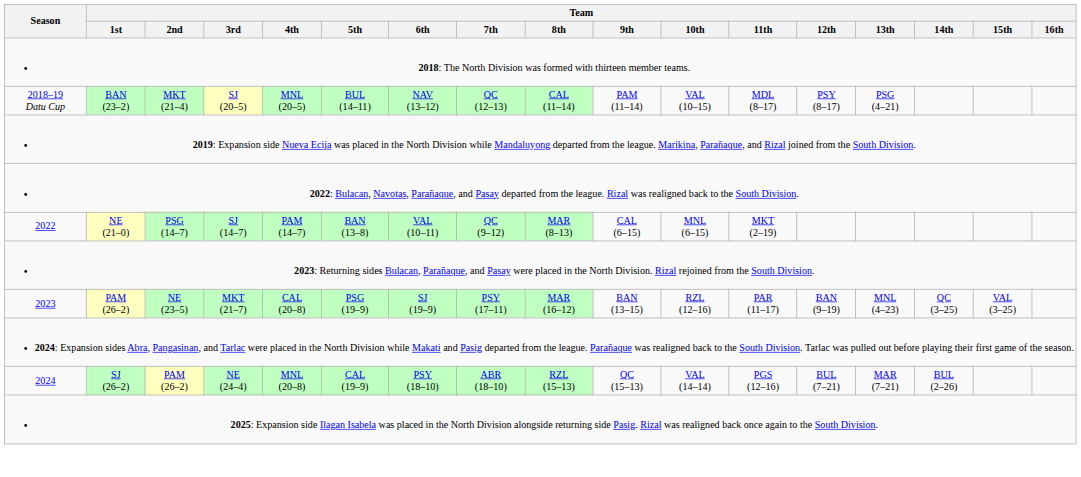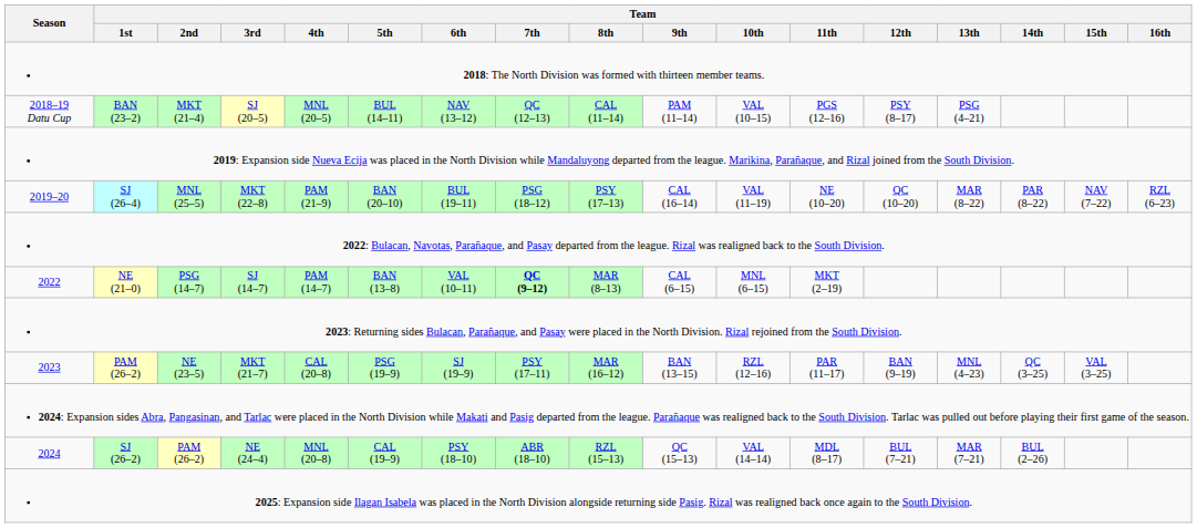 <table class="wikitable" style="text-align:center; font-size:90%">
 <tr>
 <th rowspan="2">Season</th>
 <th colspan="16">Team</th>
 </tr>
 <tr>
 <th>1st</th>
 <th>2nd</th>
 <th>3rd</th>
 <th>4th</th>
 <th>5th</th>
 <th>6th</th>
 <th>7th</th>
 <th>8th</th>
 <th>9th</th>
 <th>10th</th>
 <th>11th</th>
 <th>12th</th>
 <th>13th</th>
 <th>14th</th>
 <th>15th</th>
 <th>16th</th>
 </tr>
 <tr>
 <td colspan="17"><br><ul><li><strong>2018</strong>: The North Division was formed with thirteen member teams.</li></ul></td>
 </tr>
 <tr>
 <td><a href='#'>2018–19</a> <br> <em>Datu Cup</em></td>
 <td bgcolor=#BFFFBF><a href='#'>BAN</a> <br> (23–2)</td>
 <td bgcolor=#BFFFBF><a href='#'>MKT</a> <br> (21–4)</td>
 <td bgcolor=#FFFFBF><a href='#'>SJ</a> <br> (20–5)</td>
 <td bgcolor=#BFFFBF><a href='#'>MNL</a> <br> (20–5)</td>
 <td bgcolor=#BFFFBF><a href='#'>BUL</a> <br> (14–11)</td>
 <td bgcolor=#BFFFBF><a href='#'>NAV</a> <br> (13–12)</td>
 <td bgcolor=#BFFFBF><a href='#'>QC</a> <br> (12–13)</td>
 <td bgcolor=#BFFFBF><a href='#'>CAL</a> <br> (11–14)</td>
 <td><a href='#'>PAM</a> <br> (11–14)</td>
 <td><a href='#'>VAL</a> <br> (10–15)</td>
-<td><a href='#'>MDL</a> <br> (8–17)</td>
+<td><a href='#'>PGS</a> <br> (12–16)</td>
 <td><a href='#'>PSY</a> <br> (8–17)</td>
 <td><a href='#'>PSG</a> <br> (4–21)</td>
 <td></td>
 <td></td>
 <td></td>
 </tr>
 <tr>
 <td colspan="17"><br><ul><li><strong>2019</strong>: Expansion side <a href='#'>Nueva Ecija</a> was placed in the North Division while <a href='#'>Mandaluyong</a> departed from the league. <a href='#'>Marikina</a>, <a href='#'>Parañaque</a>, and <a href='#'>Rizal</a> joined from the <a href='#'>South Division</a>.</li></ul></td>
+</tr>
+<tr>
+<td><a href='#'>2019–20</a> <br> </td>
+<td bgcolor=#BFFFFF><a href='#'>SJ</a> <br> (26–4)</td>
+<td bgcolor=#BFFFBF><a href='#'>MNL</a> <br> (25–5)</td>
+<td bgcolor=#BFFFBF><a href='#'>MKT</a> <br> (22–8)</td>
+<td bgcolor=#BFFFBF><a href='#'>PAM</a> <br> (21–9)</td>
+<td bgcolor=#BFFFBF><a href='#'>BAN</a> <br> (20–10)</td>
+<td bgcolor=#BFFFBF><a href='#'>BUL</a> <br> (19–11)</td>
+<td bgcolor=#BFFFBF><a href='#'>PSG</a> <br> (18–12)</td>
+<td bgcolor=#BFFFBF><a href='#'>PSY</a> <br> (17–13)</td>
+<td><a href='#'>CAL</a> <br> (16–14)</td>
+<td><a href='#'>VAL</a> <br> (11–19)</td>
+<td><a href='#'>NE</a> <br> (10–20)</td>
+<td><a href='#'>QC</a> <br> (10–20)</td>
+<td><a href='#'>MAR</a> <br> (8–22)</td>
+<td><a href='#'>PAR</a> <br> (8–22)</td>
+<td><a href='#'>NAV</a> <br> (7–22)</td>
+<td><a href='#'>RZL</a> <br> (6–23)</td>
 </tr>
 <tr>
 <td colspan="17"><br><ul><li><strong>2022</strong>: <a href='#'>Bulacan</a>, <a href='#'>Navotas</a>, <a href='#'>Parañaque</a>, and <a href='#'>Pasay</a> departed from the league. <a href='#'>Rizal</a> was realigned back to the <a href='#'>South Division</a>.</li></ul></td>
 </tr>
 <tr>
 <td><a href='#'>2022</a></td>
 <td bgcolor=#FFFFBF><a href='#'>NE</a> <br> (21–0)</td>
 <td bgcolor=#BFFFBF><a href='#'>PSG</a> <br> (14–7)</td>
 <td bgcolor=#BFFFBF><a href='#'>SJ</a> <br> (14–7)</td>
 <td bgcolor=#BFFFBF><a href='#'>PAM</a> <br> (14–7)</td>
 <td bgcolor=#BFFFBF><a href='#'>BAN</a> <br> (13–8)</td>
 <td bgcolor=#BFFFBF><a href='#'>VAL</a> <br> (10–11)</td>
-<td bgcolor=#BFFFBF><a href='#'>QC</a> <br> (9–12)</td>
+<td bgcolor=#BFFFBF><strong><a href='#'>QC</a> <br> (9–12)</strong></td>
 <td bgcolor=#BFFFBF><a href='#'>MAR</a> <br> (8–13)</td>
 <td><a href='#'>CAL</a> <br> (6–15)</td>
 <td><a href='#'>MNL</a> <br> (6–15)</td>
 <td><a href='#'>MKT</a> <br> (2–19)</td>
 <td></td>
 <td></td>
 <td></td>
 <td></td>
 <td></td>
 </tr>
 <tr>
 <td colspan="17"><br><ul><li><strong>2023</strong>: Returning sides <a href='#'>Bulacan</a>, <a href='#'>Parañaque</a>, and <a href='#'>Pasay</a> were placed in the North Division. <a href='#'>Rizal</a> rejoined from the <a href='#'>South Division</a>.</li></ul></td>
 </tr>
 <tr>
 <td><a href='#'>2023</a></td>
 <td bgcolor=#FFFFBF><a href='#'>PAM</a> <br> (26–2)</td>
 <td bgcolor=#BFFFBF><a href='#'>NE</a> <br> (23–5)</td>
 <td bgcolor=#BFFFBF><a href='#'>MKT</a> <br> (21–7)</td>
 <td bgcolor=#BFFFBF><a href='#'>CAL</a> <br> (20–8)</td>
 <td bgcolor=#BFFFBF><a href='#'>PSG</a> <br> (19–9)</td>
 <td bgcolor=#BFFFBF><a href='#'>SJ</a> <br> (19–9)</td>
 <td bgcolor=#BFFFBF><a href='#'>PSY</a> <br> (17–11)</td>
 <td bgcolor=#BFFFBF><a href='#'>MAR</a> <br> (16–12)</td>
 <td><a href='#'>BAN</a> <br> (13–15)</td>
 <td><a href='#'>RZL</a> <br> (12–16)</td>
 <td><a href='#'>PAR</a> <br> (11–17)</td>
 <td><a href='#'>BAN</a> <br> (9–19)</td>
 <td><a href='#'>MNL</a> <br> (4–23)</td>
 <td><a href='#'>QC</a> <br> (3–25)</td>
 <td><a href='#'>VAL</a> <br> (3–25)</td>
 <td></td>
 </tr>
 <tr>
 <td colspan="17"><br><ul><li><strong>2024</strong>: Expansion sides <a href='#'>Abra</a>, <a href='#'>Pangasinan</a>, and <a href='#'>Tarlac</a> were placed in the North Division while <a href='#'>Makati</a> and <a href='#'>Pasig</a> departed from the league. <a href='#'>Parañaque</a> was realigned back to the <a href='#'>South Division</a>. Tarlac was pulled out before playing their first game of the season.</li></ul></td>
 </tr>
 <tr>
 <td><a href='#'>2024</a></td>
 <td bgcolor=#BFFFBF><a href='#'>SJ</a> <br> (26–2)</td>
 <td bgcolor=#FFFFBF><a href='#'>PAM</a> <br> (26–2)</td>
 <td bgcolor=#BFFFBF><a href='#'>NE</a> <br> (24–4)</td>
 <td bgcolor=#BFFFBF><a href='#'>MNL</a> <br> (20–8)</td>
 <td bgcolor=#BFFFBF><a href='#'>CAL</a> <br> (19–9)</td>
 <td bgcolor=#BFFFBF><a href='#'>PSY</a> <br> (18–10)</td>
 <td bgcolor=#BFFFBF><a href='#'>ABR</a> <br> (18–10)</td>
 <td bgcolor=#BFFFBF><a href='#'>RZL</a> <br> (15–13)</td>
 <td><a href='#'>QC</a> <br> (15–13)</td>
 <td><a href='#'>VAL</a> <br> (14–14)</td>
-<td><a href='#'>PGS</a> <br> (12–16)</td>
+<td><a href='#'>MDL</a> <br> (8–17)</td>
 <td><a href='#'>BUL</a> <br> (7–21)</td>
 <td><a href='#'>MAR</a> <br> (7–21)</td>
 <td><a href='#'>BUL</a> <br> (2–26)</td>
 <td></td>
 <td></td>
 </tr>
 <tr>
 <td colspan="17"><br><ul><li><strong>2025</strong>: Expansion side <a href='#'>Ilagan Isabela</a> was placed in the North Division alongside returning side <a href='#'>Pasig</a>. <a href='#'>Rizal</a> was realigned back once again to the <a href='#'>South Division</a>. </li></ul></td>
 </tr>
 </table>
